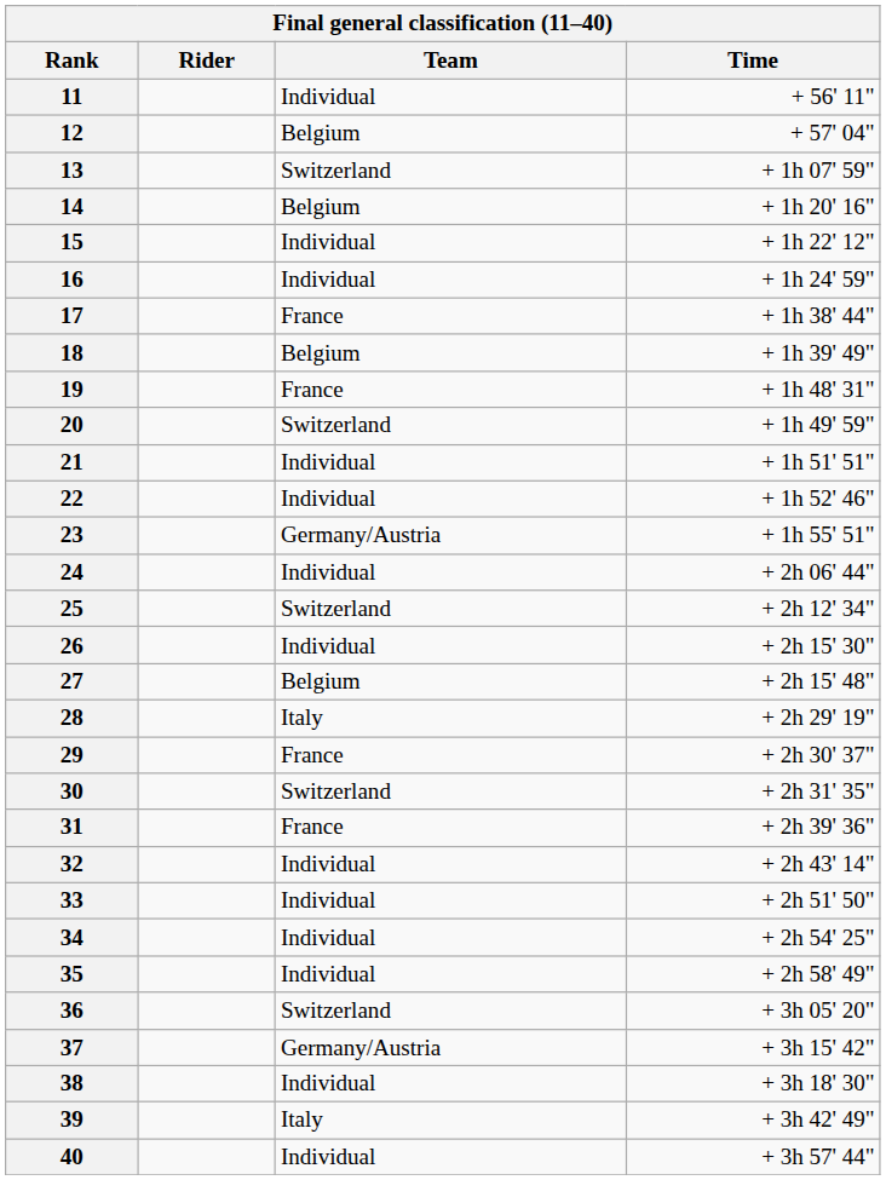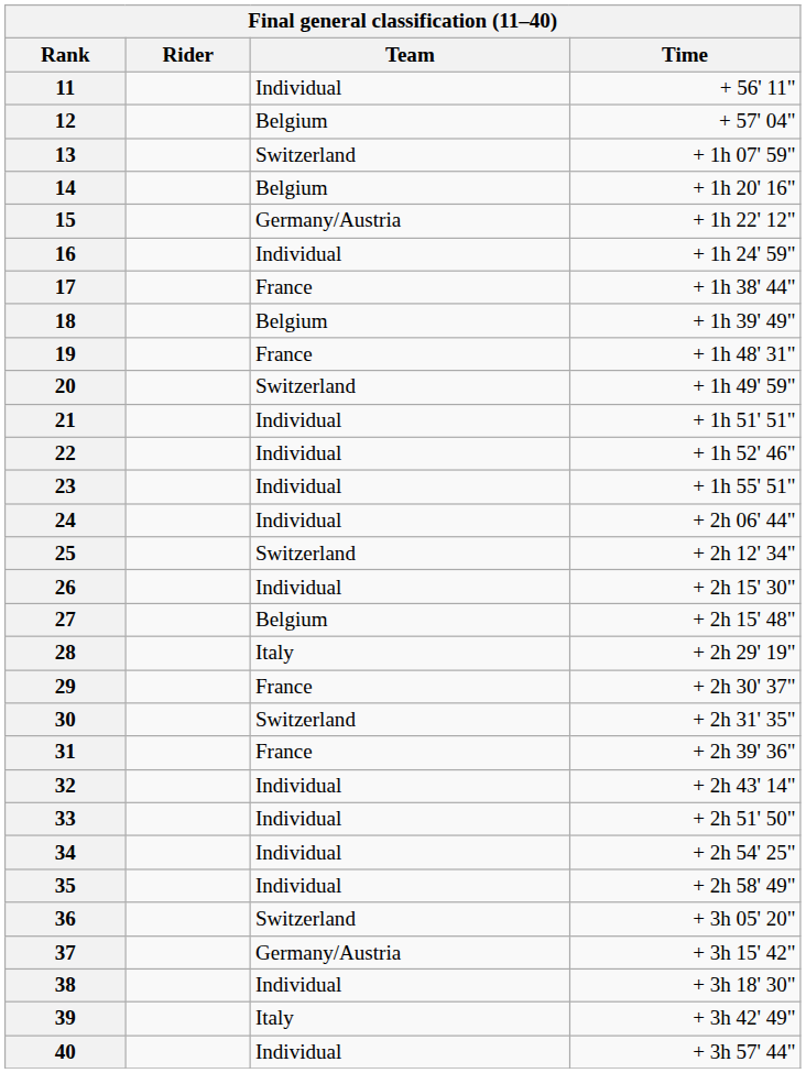 <table class="collapsible collapsed wikitable" style="width:38em;margin-top:-1px;">
 <tr>
 <th scope="col" colspan="4">Final general classification (11–40)</th>
 </tr>
 <tr>
 <th scope="col">Rank</th>
 <th scope="col">Rider</th>
 <th scope="col">Team</th>
 <th scope="col">Time</th>
 </tr>
 <tr>
 <th scope="row">11</th>
 <td></td>
 <td>Individual</td>
 <td style="text-align:right;">+ 56' 11"</td>
 </tr>
 <tr>
 <th scope="row">12</th>
 <td></td>
 <td>Belgium</td>
 <td style="text-align:right;">+ 57' 04"</td>
 </tr>
 <tr>
 <th scope="row">13</th>
 <td></td>
 <td>Switzerland</td>
 <td style="text-align:right;">+ 1h 07' 59"</td>
 </tr>
 <tr>
 <th scope="row">14</th>
 <td></td>
 <td>Belgium</td>
 <td style="text-align:right;">+ 1h 20' 16"</td>
 </tr>
 <tr>
 <th scope="row">15</th>
 <td></td>
-<td>Individual</td>
+<td>Germany/Austria</td>
 <td style="text-align:right;">+ 1h 22' 12"</td>
 </tr>
 <tr>
 <th scope="row">16</th>
 <td></td>
 <td>Individual</td>
 <td style="text-align:right;">+ 1h 24' 59"</td>
 </tr>
 <tr>
 <th scope="row">17</th>
 <td></td>
 <td>France</td>
 <td style="text-align:right;">+ 1h 38' 44"</td>
 </tr>
 <tr>
 <th scope="row">18</th>
 <td></td>
 <td>Belgium</td>
 <td style="text-align:right;">+ 1h 39' 49"</td>
 </tr>
 <tr>
 <th scope="row">19</th>
 <td></td>
 <td>France</td>
 <td style="text-align:right;">+ 1h 48' 31"</td>
 </tr>
 <tr>
 <th scope="row">20</th>
 <td></td>
 <td>Switzerland</td>
 <td style="text-align:right;">+ 1h 49' 59"</td>
 </tr>
 <tr>
 <th scope="row">21</th>
 <td></td>
 <td>Individual</td>
 <td style="text-align:right;">+ 1h 51' 51"</td>
 </tr>
 <tr>
 <th scope="row">22</th>
 <td></td>
 <td>Individual</td>
 <td style="text-align:right;">+ 1h 52' 46"</td>
 </tr>
 <tr>
 <th scope="row">23</th>
 <td></td>
-<td>Germany/Austria</td>
+<td>Individual</td>
 <td style="text-align:right;">+ 1h 55' 51"</td>
 </tr>
 <tr>
 <th scope="row">24</th>
 <td></td>
 <td>Individual</td>
 <td style="text-align:right;">+ 2h 06' 44"</td>
 </tr>
 <tr>
 <th scope="row">25</th>
 <td></td>
 <td>Switzerland</td>
 <td style="text-align:right;">+ 2h 12' 34"</td>
 </tr>
 <tr>
 <th scope="row">26</th>
 <td></td>
 <td>Individual</td>
 <td style="text-align:right;">+ 2h 15' 30"</td>
 </tr>
 <tr>
 <th scope="row">27</th>
 <td></td>
 <td>Belgium</td>
 <td style="text-align:right;">+ 2h 15' 48"</td>
 </tr>
 <tr>
 <th scope="row">28</th>
 <td></td>
 <td>Italy</td>
 <td style="text-align:right;">+ 2h 29' 19"</td>
 </tr>
 <tr>
 <th scope="row">29</th>
 <td></td>
 <td>France</td>
 <td style="text-align:right;">+ 2h 30' 37"</td>
 </tr>
 <tr>
 <th scope="row">30</th>
 <td></td>
 <td>Switzerland</td>
 <td style="text-align:right;">+ 2h 31' 35"</td>
 </tr>
 <tr>
 <th scope="row">31</th>
 <td></td>
 <td>France</td>
 <td style="text-align:right;">+ 2h 39' 36"</td>
 </tr>
 <tr>
 <th scope="row">32</th>
 <td></td>
 <td>Individual</td>
 <td style="text-align:right;">+ 2h 43' 14"</td>
 </tr>
 <tr>
 <th scope="row">33</th>
 <td></td>
 <td>Individual</td>
 <td style="text-align:right;">+ 2h 51' 50"</td>
 </tr>
 <tr>
 <th scope="row">34</th>
 <td></td>
 <td>Individual</td>
 <td style="text-align:right;">+ 2h 54' 25"</td>
 </tr>
 <tr>
 <th scope="row">35</th>
 <td></td>
 <td>Individual</td>
 <td style="text-align:right;">+ 2h 58' 49"</td>
 </tr>
 <tr>
 <th scope="row">36</th>
 <td></td>
 <td>Switzerland</td>
 <td style="text-align:right;">+ 3h 05' 20"</td>
 </tr>
 <tr>
 <th scope="row">37</th>
 <td></td>
 <td>Germany/Austria</td>
 <td style="text-align:right;">+ 3h 15' 42"</td>
 </tr>
 <tr>
 <th scope="row">38</th>
 <td></td>
 <td>Individual</td>
 <td style="text-align:right;">+ 3h 18' 30"</td>
 </tr>
 <tr>
 <th scope="row">39</th>
 <td></td>
 <td>Italy</td>
 <td style="text-align:right;">+ 3h 42' 49"</td>
 </tr>
 <tr>
 <th scope="row">40</th>
 <td></td>
 <td>Individual</td>
 <td style="text-align:right;">+ 3h 57' 44"</td>
 </tr>
 </table>
